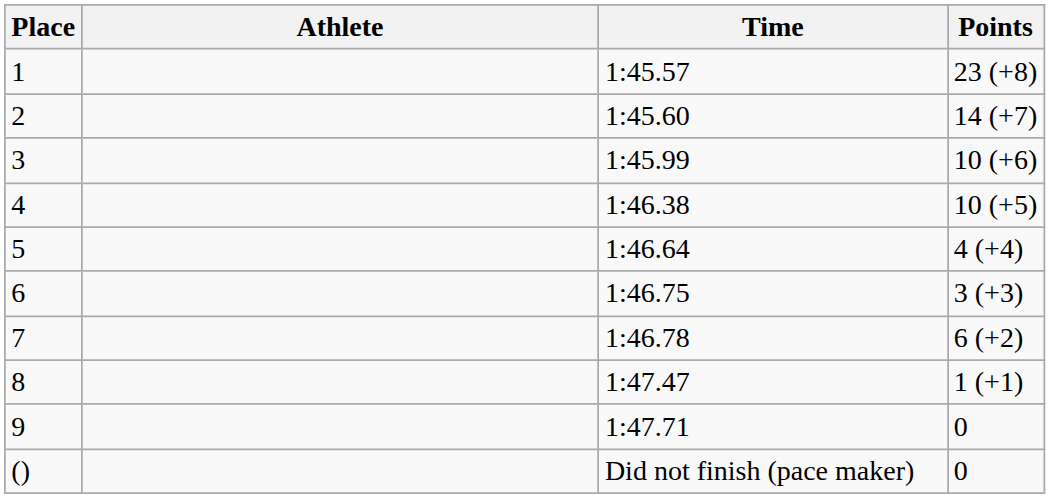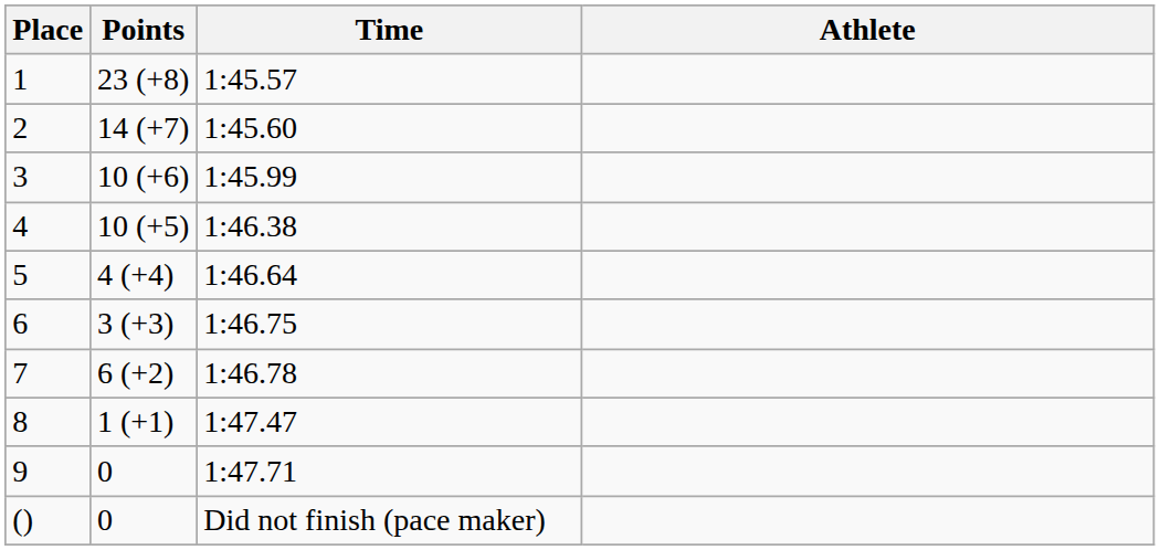 <table class="wikitable sortable">
 <tr>
 <th>Place</th>
+<th>Points</th>
+<th style="width:12em">Time</th>
 <th style="width:18em">Athlete</th>
-<th style="width:12em">Time</th>
-<th>Points</th>
 </tr>
 <tr>
 <td>1</td>
+<td>23 (+8)</td>
+<td>1:45.57</td>
 <td></td>
-<td>1:45.57</td>
-<td>23 (+8)</td>
 </tr>
 <tr>
 <td>2</td>
+<td>14 (+7)</td>
+<td>1:45.60</td>
 <td></td>
-<td>1:45.60</td>
-<td>14 (+7)</td>
 </tr>
 <tr>
 <td>3</td>
+<td>10 (+6)</td>
+<td>1:45.99</td>
 <td></td>
-<td>1:45.99</td>
-<td>10 (+6)</td>
 </tr>
 <tr>
 <td>4</td>
+<td>10 (+5)</td>
+<td>1:46.38</td>
 <td></td>
-<td>1:46.38</td>
-<td>10 (+5)</td>
 </tr>
 <tr>
 <td>5</td>
+<td>4 (+4)</td>
+<td>1:46.64</td>
 <td></td>
-<td>1:46.64</td>
-<td>4 (+4)</td>
 </tr>
 <tr>
 <td>6</td>
+<td>3 (+3)</td>
+<td>1:46.75</td>
 <td></td>
-<td>1:46.75</td>
-<td>3 (+3)</td>
 </tr>
 <tr>
 <td>7</td>
+<td>6 (+2)</td>
+<td>1:46.78</td>
 <td></td>
-<td>1:46.78</td>
-<td>6 (+2)</td>
 </tr>
 <tr>
 <td>8</td>
+<td>1 (+1)</td>
+<td>1:47.47</td>
 <td></td>
-<td>1:47.47</td>
-<td>1 (+1)</td>
 </tr>
 <tr>
 <td>9</td>
+<td>0</td>
+<td>1:47.71</td>
 <td></td>
-<td>1:47.71</td>
-<td>0</td>
 </tr>
 <tr>
 <td data-sort-value=10> ()</td>
+<td>0</td>
+<td>Did not finish (pace maker)</td>
 <td></td>
-<td>Did not finish (pace maker)</td>
-<td>0</td>
 </tr>
 </table>
